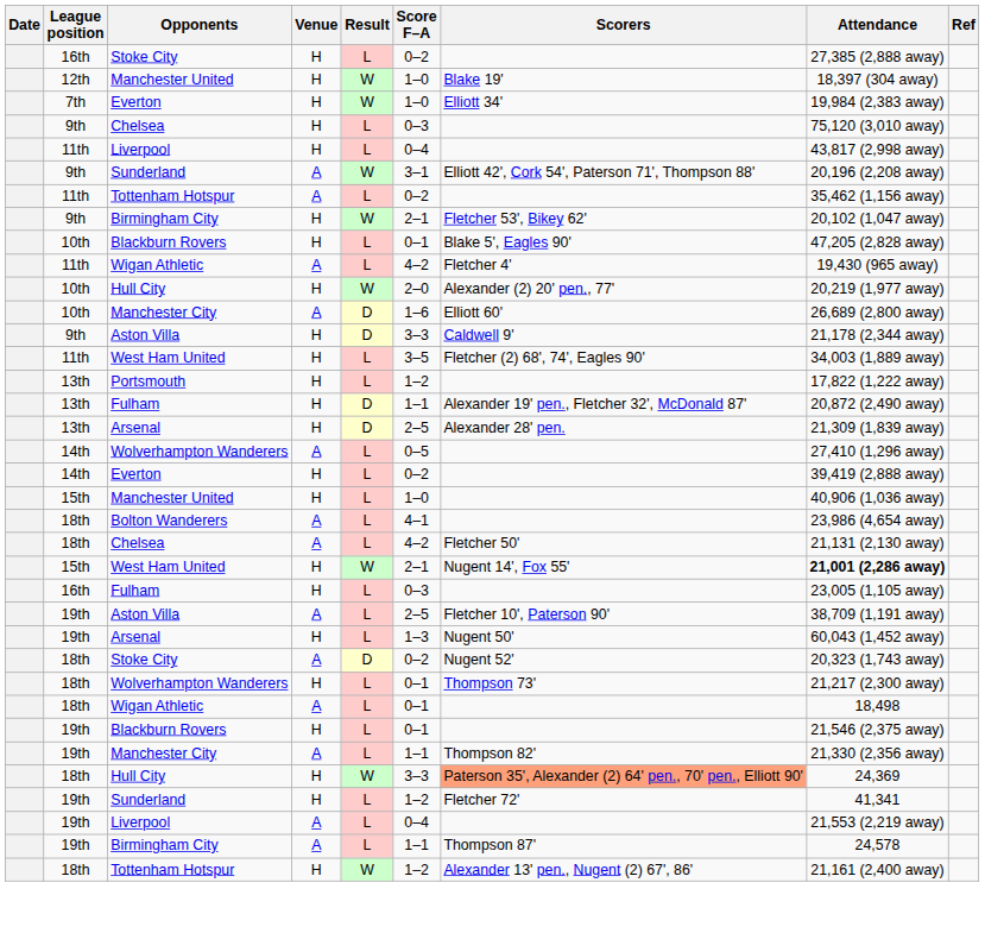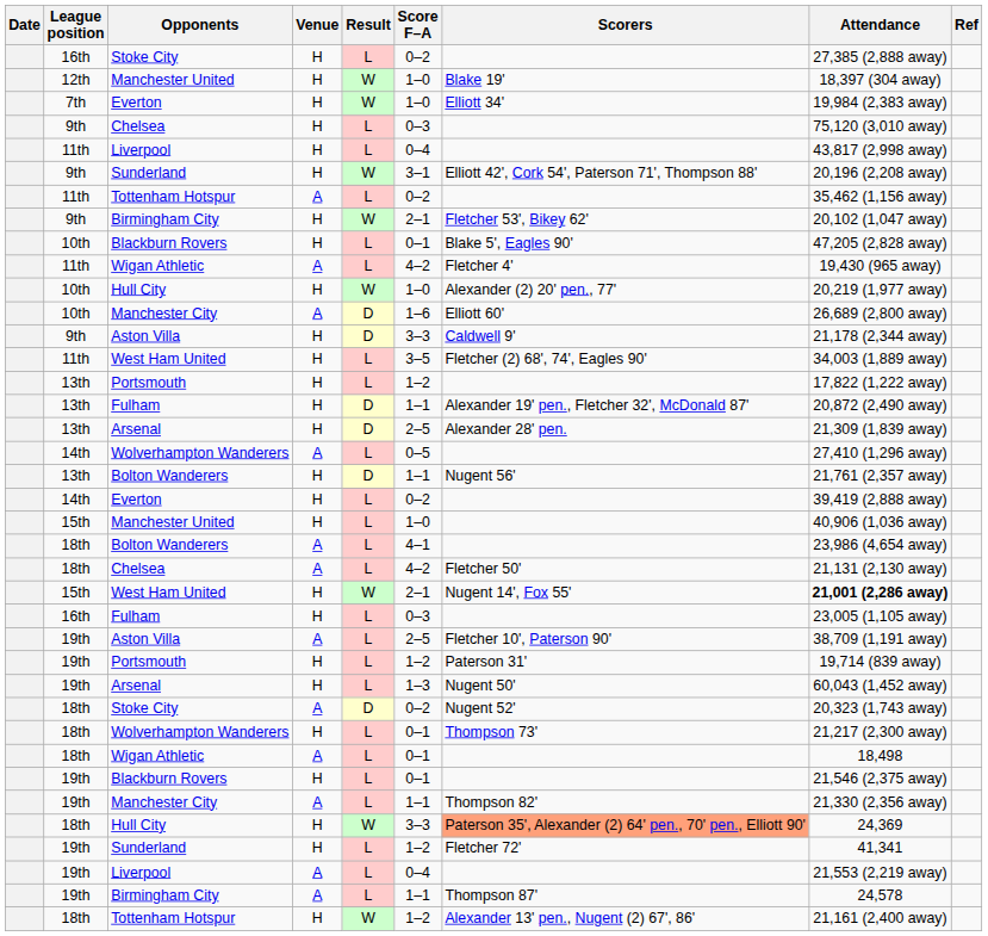 <table class="wikitable plainrowheaders sortable" style="text-align:center">
 <tr>
 <th scope="col">Date</th>
 <th scope="col">League<br>position</th>
 <th scope="col">Opponents</th>
 <th scope="col">Venue</th>
 <th scope="col">Result</th>
 <th scope="col">Score<br>F–A</th>
 <th scope="col" class="unsortable">Scorers</th>
 <th scope="col">Attendance</th>
 <th scope="col" class="unsortable">Ref</th>
 </tr>
 <tr>
 <th scope="row"></th>
 <td>16th</td>
 <td align="left"><a href='#'>Stoke City</a></td>
 <td>H</td>
 <td bgcolor="#ffcccc">L</td>
 <td>0–2</td>
 <td align="left"></td>
 <td>27,385 (2,888 away)</td>
 <td></td>
 </tr>
 <tr>
 <th scope="row"></th>
 <td>12th</td>
 <td align="left"><a href='#'>Manchester United</a></td>
 <td>H</td>
 <td bgcolor="#ccffcc">W</td>
 <td>1–0</td>
 <td align="left"><a href='#'>Blake</a> 19'</td>
 <td>18,397 (304 away)</td>
 <td></td>
 </tr>
 <tr>
 <th scope="row"></th>
 <td>7th</td>
 <td align="left"><a href='#'>Everton</a></td>
 <td>H</td>
 <td bgcolor="#ccffcc">W</td>
 <td>1–0</td>
 <td align="left"><a href='#'>Elliott</a> 34'</td>
 <td>19,984 (2,383 away)</td>
 <td></td>
 </tr>
 <tr>
 <th scope="row"></th>
 <td>9th</td>
 <td align="left"><a href='#'>Chelsea</a></td>
 <td>H</td>
 <td bgcolor="#ffcccc">L</td>
 <td>0–3</td>
 <td align="left"></td>
 <td>75,120 (3,010 away)</td>
 <td></td>
 </tr>
 <tr>
 <th scope="row"></th>
 <td>11th</td>
 <td align="left"><a href='#'>Liverpool</a></td>
 <td>H</td>
 <td bgcolor="#ffcccc">L</td>
 <td>0–4</td>
 <td align="left"></td>
 <td>43,817 (2,998 away)</td>
 <td></td>
 </tr>
 <tr>
 <th scope="row"></th>
 <td>9th</td>
 <td align="left"><a href='#'>Sunderland</a></td>
-<td><a href='#'>A</a></td>
+<td>H</td>
 <td bgcolor="#ccffcc">W</td>
 <td>3–1</td>
 <td align="left">Elliott 42', <a href='#'>Cork</a> 54', Paterson 71', Thompson 88'</td>
 <td>20,196 (2,208 away)</td>
 <td></td>
 </tr>
 <tr>
 <th scope="row"></th>
 <td>11th</td>
 <td align="left"><a href='#'>Tottenham Hotspur</a></td>
 <td><a href='#'>A</a></td>
 <td bgcolor="#ffcccc">L</td>
 <td>0–2</td>
 <td align="left"></td>
 <td>35,462 (1,156 away)</td>
 <td></td>
 </tr>
 <tr>
 <th scope="row"></th>
 <td>9th</td>
 <td align="left"><a href='#'>Birmingham City</a></td>
 <td>H</td>
 <td bgcolor="#ccffcc">W</td>
 <td>2–1</td>
 <td align="left"><a href='#'>Fletcher</a> 53', <a href='#'>Bikey</a> 62'</td>
 <td>20,102 (1,047 away)</td>
 <td></td>
 </tr>
 <tr>
 <th scope="row"></th>
 <td>10th</td>
 <td align="left"><a href='#'>Blackburn Rovers</a></td>
 <td>H</td>
 <td bgcolor="#ffcccc">L</td>
 <td>0–1</td>
 <td align="left">Blake 5', <a href='#'>Eagles</a> 90'</td>
 <td>47,205 (2,828 away)</td>
 <td></td>
 </tr>
 <tr>
 <th scope="row"></th>
 <td>11th</td>
 <td align="left"><a href='#'>Wigan Athletic</a></td>
 <td><a href='#'>A</a></td>
 <td bgcolor="#ffcccc">L</td>
 <td>4–2</td>
 <td align="left">Fletcher 4'</td>
 <td>19,430 (965 away)</td>
 <td></td>
 </tr>
 <tr>
 <th scope="row"></th>
 <td>10th</td>
 <td align="left"><a href='#'>Hull City</a></td>
 <td>H</td>
 <td bgcolor="#ccffcc">W</td>
-<td>2–0</td>
+<td>1–0</td>
 <td align="left">Alexander (2) 20' <a href='#'>pen.</a>, 77'</td>
 <td>20,219 (1,977 away)</td>
 <td></td>
 </tr>
 <tr>
 <th scope="row"></th>
 <td>10th</td>
 <td align="left"><a href='#'>Manchester City</a></td>
 <td><a href='#'>A</a></td>
 <td bgcolor="#ffffcc">D</td>
 <td>1–6</td>
 <td align="left">Elliott 60'</td>
 <td>26,689 (2,800 away)</td>
 <td></td>
 </tr>
 <tr>
 <th scope="row"></th>
 <td>9th</td>
 <td align="left"><a href='#'>Aston Villa</a></td>
 <td>H</td>
 <td bgcolor="#ffffcc">D</td>
 <td>3–3</td>
 <td align="left"><a href='#'>Caldwell</a> 9'</td>
 <td>21,178 (2,344 away)</td>
 <td></td>
 </tr>
 <tr>
 <th scope="row"></th>
 <td>11th</td>
 <td align="left"><a href='#'>West Ham United</a></td>
 <td>H</td>
 <td bgcolor="#ffcccc">L</td>
 <td>3–5</td>
 <td align="left">Fletcher (2) 68', 74', Eagles 90'</td>
 <td>34,003 (1,889 away)</td>
 <td></td>
 </tr>
 <tr>
 <th scope="row"></th>
 <td>13th</td>
 <td align="left"><a href='#'>Portsmouth</a></td>
 <td>H</td>
 <td bgcolor="#ffcccc">L</td>
 <td>1–2</td>
 <td align="left"></td>
 <td>17,822 (1,222 away)</td>
 <td></td>
 </tr>
 <tr>
 <th scope="row"></th>
 <td>13th</td>
 <td align="left"><a href='#'>Fulham</a></td>
 <td>H</td>
 <td bgcolor="#ffffcc">D</td>
 <td>1–1</td>
 <td align="left">Alexander 19' <a href='#'>pen.</a>, Fletcher 32', <a href='#'>McDonald</a> 87'</td>
 <td>20,872 (2,490 away)</td>
 <td></td>
 </tr>
 <tr>
 <th scope="row"></th>
 <td>13th</td>
 <td align="left"><a href='#'>Arsenal</a></td>
 <td>H</td>
 <td bgcolor="#ffffcc">D</td>
 <td>2–5</td>
 <td align="left">Alexander 28' <a href='#'>pen.</a></td>
 <td>21,309 (1,839 away)</td>
 <td></td>
 </tr>
 <tr>
 <th scope="row"></th>
 <td>14th</td>
 <td align="left"><a href='#'>Wolverhampton Wanderers</a></td>
 <td><a href='#'>A</a></td>
 <td bgcolor="#ffcccc">L</td>
 <td>0–5</td>
 <td align="left"></td>
 <td>27,410 (1,296 away)</td>
 <td></td>
 </tr>
 <tr>
 <th scope="row"></th>
+<td>13th</td>
+<td align="left"><a href='#'>Bolton Wanderers</a></td>
+<td>H</td>
+<td bgcolor="#ffffcc">D</td>
+<td>1–1</td>
+<td align="left">Nugent 56'</td>
+<td>21,761 (2,357 away)</td>
+<td></td>
+</tr>
+<tr>
+<th scope="row"></th>
 <td>14th</td>
 <td align="left"><a href='#'>Everton</a></td>
 <td>H</td>
 <td bgcolor="#ffcccc">L</td>
 <td>0–2</td>
 <td align="left"></td>
 <td>39,419 (2,888 away)</td>
 <td></td>
 </tr>
 <tr>
 <th scope="row"></th>
 <td>15th</td>
 <td align="left"><a href='#'>Manchester United</a></td>
 <td>H</td>
 <td bgcolor="#ffcccc">L</td>
 <td>1–0</td>
 <td align="left"></td>
 <td>40,906 (1,036 away)</td>
 <td></td>
 </tr>
 <tr>
 <th scope="row"></th>
 <td>18th</td>
 <td align="left"><a href='#'>Bolton Wanderers</a></td>
 <td><a href='#'>A</a></td>
 <td bgcolor="#ffcccc">L</td>
 <td>4–1</td>
 <td align="left"></td>
 <td>23,986 (4,654 away)</td>
 <td></td>
 </tr>
 <tr>
 <th scope="row"></th>
 <td>18th</td>
 <td align="left"><a href='#'>Chelsea</a></td>
 <td><a href='#'>A</a></td>
 <td bgcolor="#ffcccc">L</td>
 <td>4–2</td>
 <td align="left">Fletcher 50'</td>
 <td>21,131 (2,130 away)</td>
 <td></td>
 </tr>
 <tr>
 <th scope="row"></th>
 <td>15th</td>
 <td align="left"><a href='#'>West Ham United</a></td>
 <td>H</td>
 <td bgcolor="#ccffcc">W</td>
 <td>2–1</td>
 <td align="left">Nugent 14', <a href='#'>Fox</a> 55'</td>
 <td><strong>21,001 (2,286 away)</strong></td>
 <td></td>
 </tr>
 <tr>
 <th scope="row"></th>
 <td>16th</td>
 <td align="left"><a href='#'>Fulham</a></td>
 <td>H</td>
 <td bgcolor="#ffcccc">L</td>
 <td>0–3</td>
 <td align="left"></td>
 <td>23,005 (1,105 away)</td>
 <td></td>
 </tr>
 <tr>
 <th scope="row"></th>
 <td>19th</td>
 <td align="left"><a href='#'>Aston Villa</a></td>
 <td><a href='#'>A</a></td>
 <td bgcolor="#ffcccc">L</td>
 <td>2–5</td>
 <td align="left">Fletcher 10', <a href='#'>Paterson</a> 90'</td>
 <td>38,709 (1,191 away)</td>
+<td></td>
+</tr>
+<tr>
+<th scope="row"></th>
+<td>19th</td>
+<td align="left"><a href='#'>Portsmouth</a></td>
+<td>H</td>
+<td bgcolor="#ffcccc">L</td>
+<td>1–2</td>
+<td align="left">Paterson 31'</td>
+<td>19,714 (839 away)</td>
 <td></td>
 </tr>
 <tr>
 <th scope="row"></th>
 <td>19th</td>
 <td align="left"><a href='#'>Arsenal</a></td>
 <td>H</td>
 <td bgcolor="#ffcccc">L</td>
 <td>1–3</td>
 <td align="left">Nugent 50'</td>
 <td>60,043 (1,452 away)</td>
 <td></td>
 </tr>
 <tr>
 <th scope="row"></th>
 <td>18th</td>
 <td align="left"><a href='#'>Stoke City</a></td>
 <td><a href='#'>A</a></td>
 <td bgcolor="#ffffcc">D</td>
 <td>0–2</td>
 <td align="left">Nugent 52'</td>
 <td>20,323 (1,743 away)</td>
 <td></td>
 </tr>
 <tr>
 <th scope="row"></th>
 <td>18th</td>
 <td align="left"><a href='#'>Wolverhampton Wanderers</a></td>
 <td>H</td>
 <td bgcolor="#ffcccc">L</td>
 <td>0–1</td>
 <td align="left"><a href='#'>Thompson</a> 73'</td>
 <td>21,217 (2,300 away)</td>
 <td></td>
 </tr>
 <tr>
 <th scope="row"></th>
 <td>18th</td>
 <td align="left"><a href='#'>Wigan Athletic</a></td>
 <td><a href='#'>A</a></td>
 <td bgcolor="#ffcccc">L</td>
 <td>0–1</td>
 <td align="left"></td>
 <td>18,498</td>
 <td></td>
 </tr>
 <tr>
 <th scope="row"></th>
 <td>19th</td>
 <td align="left"><a href='#'>Blackburn Rovers</a></td>
 <td>H</td>
 <td bgcolor="#ffcccc">L</td>
 <td>0–1</td>
 <td align="left"></td>
 <td>21,546 (2,375 away)</td>
 <td></td>
 </tr>
 <tr>
 <th scope="row"></th>
 <td>19th</td>
 <td align="left"><a href='#'>Manchester City</a></td>
 <td><a href='#'>A</a></td>
 <td bgcolor="#ffcccc">L</td>
 <td>1–1</td>
 <td align="left">Thompson 82'</td>
 <td>21,330 (2,356 away)</td>
 <td></td>
 </tr>
 <tr>
 <th scope="row"></th>
 <td>18th</td>
 <td align="left"><a href='#'>Hull City</a></td>
 <td>H</td>
 <td bgcolor="#ccffcc">W</td>
 <td>3–3</td>
 <td align="left" style="background: lightsalmon;">Paterson 35', Alexander (2) 64' <a href='#'>pen.</a>, 70' <a href='#'>pen.</a>, Elliott 90'</td>
 <td>24,369</td>
 <td></td>
 </tr>
 <tr>
 <th scope="row"></th>
 <td>19th</td>
 <td align="left"><a href='#'>Sunderland</a></td>
 <td>H</td>
 <td bgcolor="#ffcccc">L</td>
 <td>1–2</td>
 <td align="left">Fletcher 72'</td>
 <td>41,341</td>
 <td></td>
 </tr>
 <tr>
 <th scope="row"></th>
 <td>19th</td>
 <td align="left"><a href='#'>Liverpool</a></td>
 <td><a href='#'>A</a></td>
 <td bgcolor="#ffcccc">L</td>
 <td>0–4</td>
 <td align="left"></td>
 <td>21,553 (2,219 away)</td>
 <td></td>
 </tr>
 <tr>
 <th scope="row"></th>
 <td>19th</td>
 <td align="left"><a href='#'>Birmingham City</a></td>
 <td><a href='#'>A</a></td>
 <td bgcolor="#ffcccc">L</td>
 <td>1–1</td>
 <td align="left">Thompson 87'</td>
 <td>24,578</td>
 <td></td>
 </tr>
 <tr>
 <th scope="row"></th>
 <td>18th</td>
 <td align="left"><a href='#'>Tottenham Hotspur</a></td>
 <td>H</td>
 <td bgcolor="#ccffcc">W</td>
 <td>1–2</td>
 <td align="left"><a href='#'>Alexander</a> 13' <a href='#'>pen.</a>, <a href='#'>Nugent</a> (2) 67', 86'</td>
 <td>21,161 (2,400 away)</td>
 <td></td>
 </tr>
 </table>
